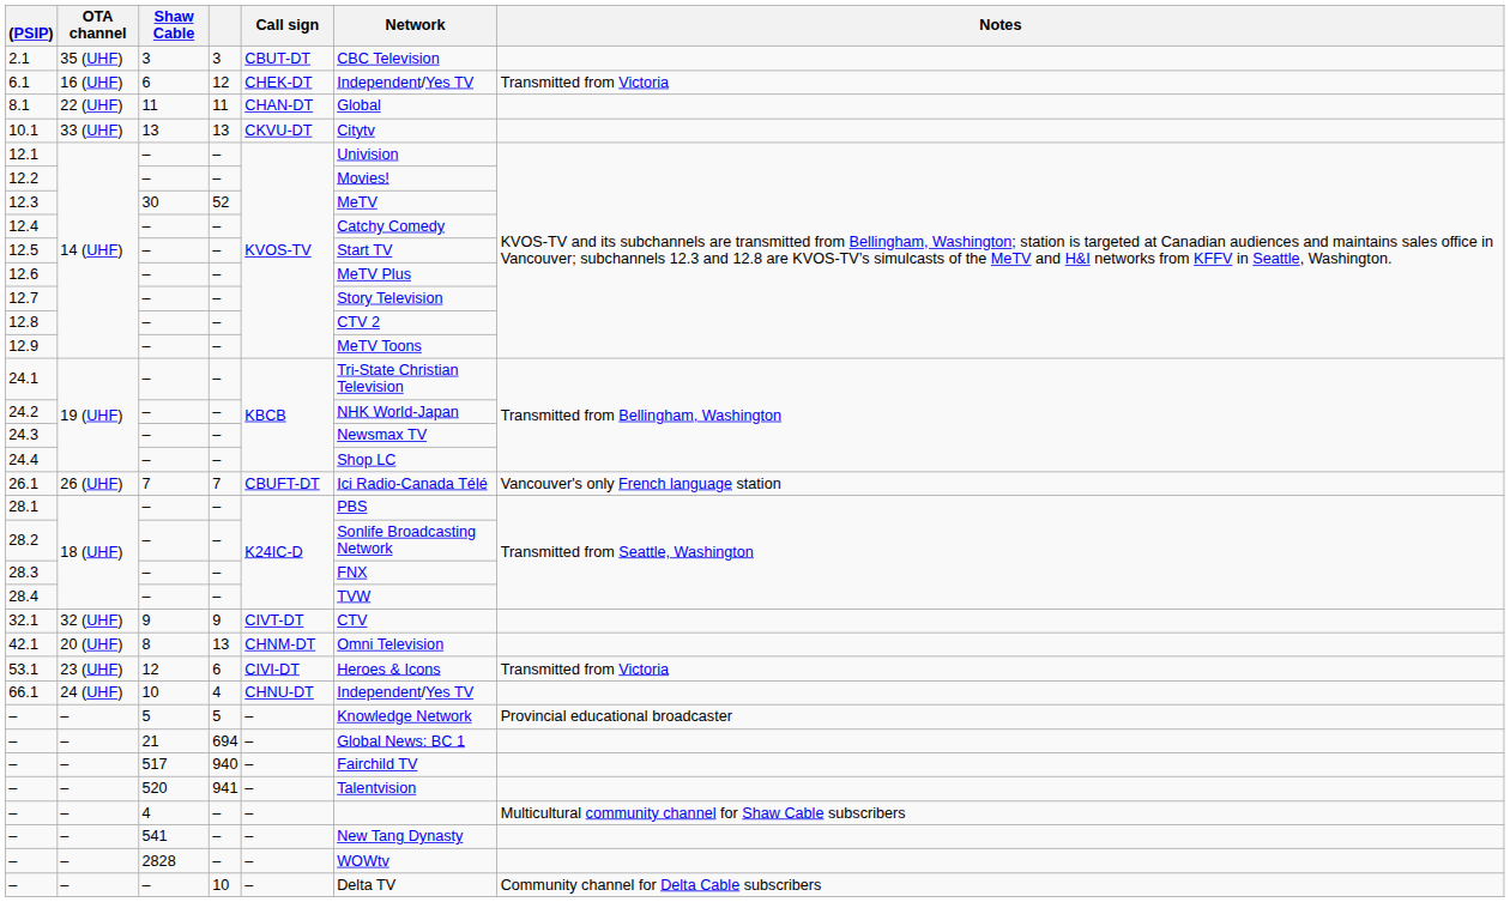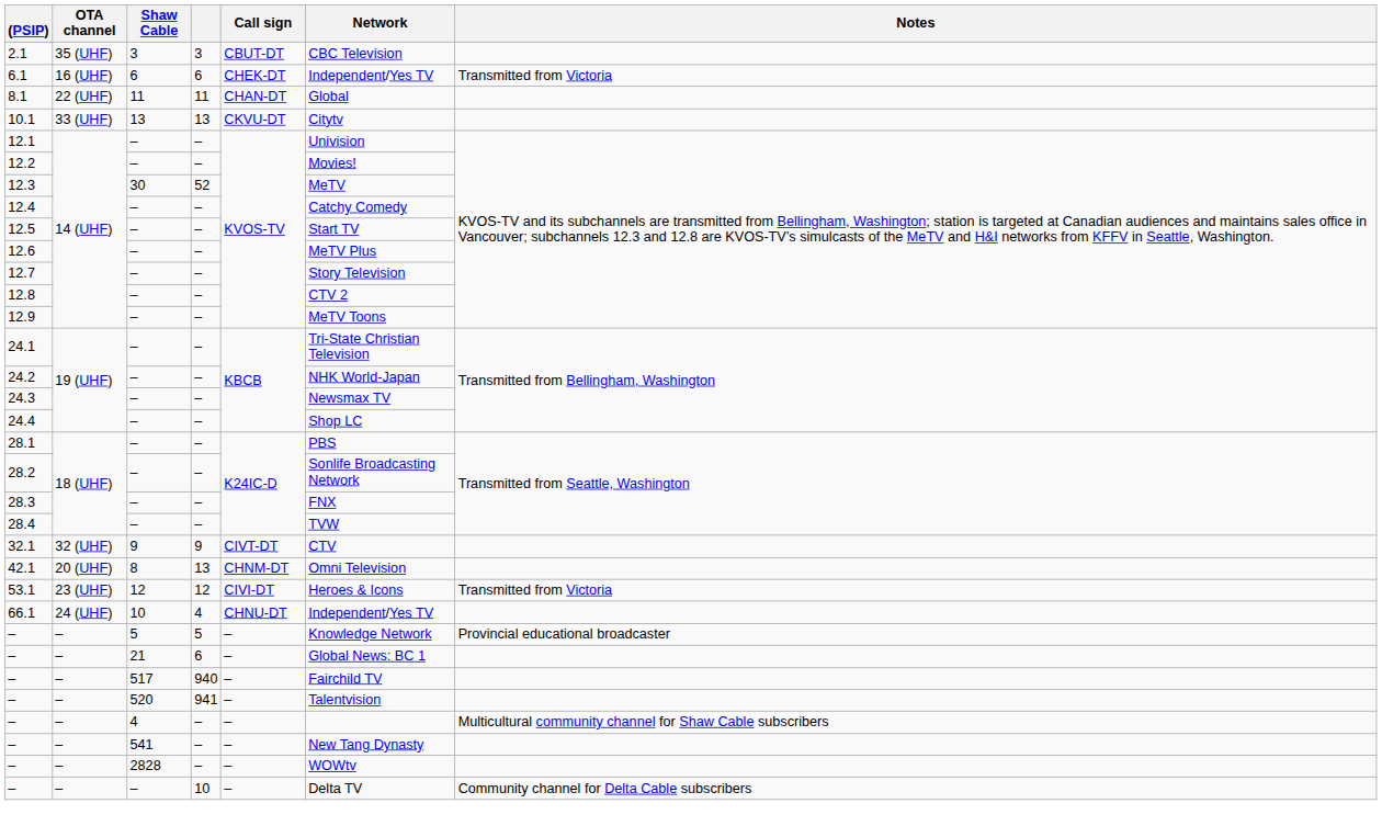 <table class="wikitable sortable" width="100%">
 <tr>
 <th><br>(<a href='#'>PSIP</a>)</th>
 <th>OTA channel</th>
 <th><a href='#'>Shaw Cable</a></th>
 <th></th>
 <th scope="col" style="width: 90px;">Call sign</th>
 <th>Network</th>
 <th>Notes</th>
 </tr>
 <tr>
 <td>2.1</td>
 <td>35 (<a href='#'>UHF</a>)</td>
 <td>3</td>
 <td>3</td>
 <td><a href='#'>CBUT-DT</a></td>
 <td><a href='#'>CBC Television</a></td>
 <td></td>
 </tr>
 <tr>
 <td>6.1</td>
 <td>16 (<a href='#'>UHF</a>)</td>
 <td>6</td>
-<td>12</td>
+<td>6</td>
 <td><a href='#'>CHEK-DT</a></td>
 <td><a href='#'>Independent</a>/<a href='#'>Yes TV</a></td>
 <td>Transmitted from <a href='#'>Victoria</a></td>
 </tr>
 <tr>
 <td>8.1</td>
 <td>22 (<a href='#'>UHF</a>)</td>
 <td>11</td>
 <td>11</td>
 <td><a href='#'>CHAN-DT</a></td>
 <td><a href='#'>Global</a></td>
 <td></td>
 </tr>
 <tr>
 <td>10.1</td>
 <td>33 (<a href='#'>UHF</a>)</td>
 <td>13</td>
 <td>13</td>
 <td><a href='#'>CKVU-DT</a></td>
 <td><a href='#'>Citytv</a></td>
 <td></td>
 </tr>
 <tr>
 <td>12.1</td>
 <td rowspan=9>14 (<a href='#'>UHF</a>)</td>
 <td>–</td>
 <td>–</td>
 <td rowspan=9><a href='#'>KVOS-TV</a></td>
 <td><a href='#'>Univision</a></td>
 <td rowspan=9>KVOS-TV and its subchannels are transmitted from <a href='#'>Bellingham, Washington</a>; station is targeted at Canadian audiences and maintains sales office in Vancouver; subchannels 12.3 and 12.8 are KVOS-TV’s simulcasts of the <a href='#'>MeTV</a> and <a href='#'>H&I</a> networks from <a href='#'>KFFV</a> in <a href='#'>Seattle</a>, Washington.</td>
 </tr>
 <tr>
 <td>12.2</td>
 <td>–</td>
 <td>–</td>
 <td><a href='#'>Movies!</a></td>
 </tr>
 <tr>
 <td>12.3</td>
 <td>30</td>
 <td>52</td>
 <td><a href='#'>MeTV</a></td>
 </tr>
 <tr>
 <td>12.4</td>
 <td>–</td>
 <td>–</td>
 <td><a href='#'>Catchy Comedy</a></td>
 </tr>
 <tr>
 <td>12.5</td>
 <td>–</td>
 <td>–</td>
 <td><a href='#'>Start TV</a></td>
 </tr>
 <tr>
 <td>12.6</td>
 <td>–</td>
 <td>–</td>
 <td><a href='#'>MeTV Plus</a></td>
 </tr>
 <tr>
 <td>12.7</td>
 <td>–</td>
 <td>–</td>
 <td><a href='#'>Story Television</a></td>
 </tr>
 <tr>
 <td>12.8</td>
 <td>–</td>
 <td>–</td>
 <td><a href='#'>CTV 2</a></td>
 </tr>
 <tr>
 <td>12.9</td>
 <td>–</td>
 <td>–</td>
 <td><a href='#'>MeTV Toons</a></td>
 </tr>
 <tr>
 <td>24.1</td>
 <td rowspan=4>19 (<a href='#'>UHF</a>)</td>
 <td>–</td>
 <td>–</td>
 <td rowspan=4><a href='#'>KBCB</a></td>
 <td><a href='#'>Tri-State Christian Television</a></td>
 <td rowspan=4>Transmitted from <a href='#'>Bellingham, Washington</a></td>
 </tr>
 <tr>
 <td>24.2</td>
 <td>–</td>
 <td>–</td>
 <td><a href='#'>NHK World-Japan</a></td>
 </tr>
 <tr>
 <td>24.3</td>
 <td>–</td>
 <td>–</td>
 <td><a href='#'>Newsmax TV</a></td>
 </tr>
 <tr>
 <td>24.4</td>
 <td>–</td>
 <td>–</td>
 <td><a href='#'>Shop LC</a></td>
 </tr>
 <tr>
-<td>26.1</td>
-<td>26 (<a href='#'>UHF</a>)</td>
-<td>7</td>
-<td>7</td>
-<td><a href='#'>CBUFT-DT</a></td>
-<td><a href='#'>Ici Radio-Canada Télé</a></td>
-<td>Vancouver's only <a href='#'>French language</a> station</td>
-</tr>
-<tr>
 <td>28.1</td>
 <td rowspan=4>18 (<a href='#'>UHF</a>)</td>
 <td>–</td>
 <td>–</td>
 <td rowspan=4><a href='#'>K24IC-D</a></td>
 <td><a href='#'>PBS</a></td>
 <td rowspan=4>Transmitted from <a href='#'>Seattle, Washington</a></td>
 </tr>
 <tr>
 <td>28.2</td>
 <td>–</td>
 <td>–</td>
 <td><a href='#'>Sonlife Broadcasting Network</a></td>
 </tr>
 <tr>
 <td>28.3</td>
 <td>–</td>
 <td>–</td>
 <td><a href='#'>FNX</a></td>
 </tr>
 <tr>
 <td>28.4</td>
 <td>–</td>
 <td>–</td>
 <td><a href='#'>TVW</a></td>
 </tr>
 <tr>
 <td>32.1</td>
 <td>32 (<a href='#'>UHF</a>)</td>
 <td>9</td>
 <td>9</td>
 <td><a href='#'>CIVT-DT</a></td>
 <td><a href='#'>CTV</a></td>
 <td></td>
 </tr>
 <tr>
 <td>42.1</td>
 <td>20 (<a href='#'>UHF</a>)</td>
 <td>8</td>
 <td>13</td>
 <td><a href='#'>CHNM-DT</a></td>
 <td><a href='#'>Omni Television</a></td>
 <td></td>
 </tr>
 <tr>
 <td>53.1</td>
 <td>23 (<a href='#'>UHF</a>)</td>
 <td>12</td>
-<td>6</td>
+<td>12</td>
 <td><a href='#'>CIVI-DT</a></td>
 <td><a href='#'>Heroes & Icons</a></td>
 <td>Transmitted from <a href='#'>Victoria</a></td>
 </tr>
 <tr>
 <td>66.1</td>
 <td>24 (<a href='#'>UHF</a>)</td>
 <td>10</td>
 <td>4</td>
 <td><a href='#'>CHNU-DT</a></td>
 <td><a href='#'>Independent</a>/<a href='#'>Yes TV</a></td>
 <td></td>
 </tr>
 <tr>
 <td>–</td>
 <td>–</td>
 <td>5</td>
 <td>5</td>
 <td>–</td>
 <td><a href='#'>Knowledge Network</a></td>
 <td>Provincial educational broadcaster</td>
 </tr>
 <tr>
 <td>–</td>
 <td>–</td>
 <td>21</td>
-<td>694</td>
+<td>6</td>
 <td>–</td>
 <td><a href='#'>Global News: BC 1</a></td>
 <td></td>
 </tr>
 <tr>
 <td>–</td>
 <td>–</td>
 <td>517</td>
 <td>940</td>
 <td>–</td>
 <td><a href='#'>Fairchild TV</a></td>
 <td></td>
 </tr>
 <tr>
 <td>–</td>
 <td>–</td>
 <td>520</td>
 <td>941</td>
 <td>–</td>
 <td><a href='#'>Talentvision</a></td>
 <td></td>
 </tr>
 <tr>
 <td>–</td>
 <td>–</td>
 <td>4</td>
 <td>–</td>
 <td>–</td>
 <td></td>
 <td>Multicultural <a href='#'>community channel</a> for <a href='#'>Shaw Cable</a> subscribers</td>
 </tr>
 <tr>
 <td>–</td>
 <td>–</td>
 <td>541</td>
 <td>–</td>
 <td>–</td>
 <td><a href='#'>New Tang Dynasty</a></td>
 <td></td>
 </tr>
 <tr>
 <td>–</td>
 <td>–</td>
 <td>2828</td>
 <td>–</td>
 <td>–</td>
 <td><a href='#'>WOWtv</a></td>
 <td></td>
 </tr>
 <tr>
 <td>–</td>
 <td>–</td>
 <td>–</td>
 <td>10</td>
 <td>–</td>
 <td>Delta TV</td>
 <td>Community channel for <a href='#'>Delta Cable</a> subscribers</td>
 </tr>
 </table>
